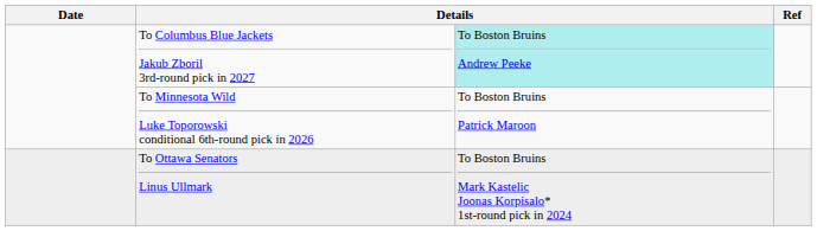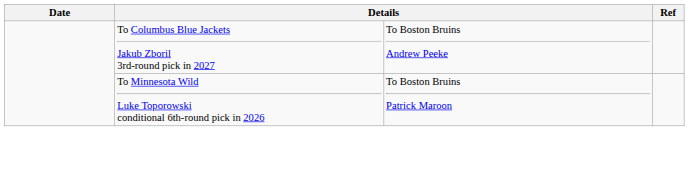 <table class="wikitable">
 <tr>
 <th style="width: 10em;">Date</th>
 <th colspan=2>Details</th>
 <th style="width: 2.5em;">Ref</th>
 </tr>
 <tr>
 <td rowspan=2></td>
 <td style="width: 25em;" valign="top">To <a href='#'>Columbus Blue Jackets</a><hr><a href='#'>Jakub Zboril</a><br>3rd-round pick in <a href='#'>2027</a></td>
-<td style="background: paleturquoise; width: 25em;" valign="top">To Boston Bruins<hr><a href='#'>Andrew Peeke</a></td>
+<td style="width: 25em;" valign="top">To Boston Bruins<hr><a href='#'>Andrew Peeke</a></td>
 <td></td>
 </tr>
 <tr>
 <td style="width: 25em;" valign="top">To <a href='#'>Minnesota Wild</a><hr><a href='#'>Luke Toporowski</a><br>conditional 6th-round pick in <a href='#'>2026</a></td>
 <td style="width: 25em;" valign="top">To Boston Bruins<hr><a href='#'>Patrick Maroon</a></td>
 <td></td>
 </tr>
-<tr bgcolor=eeeeee>
-<td></td>
-<td style="width: 25em;" valign="top">To <a href='#'>Ottawa Senators</a><hr><a href='#'>Linus Ullmark</a></td>
-<td style="width: 25em;" valign="top">To Boston Bruins<hr><a href='#'>Mark Kastelic</a><br><a href='#'>Joonas Korpisalo</a>*<br>1st-round pick in <a href='#'>2024</a></td>
-<td></td>
-</tr>
 </table>
